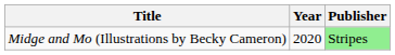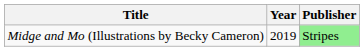 <table class="wikitable">
 <tr>
 <th>Title</th>
 <th>Year</th>
 <th>Publisher</th>
 </tr>
 <tr>
 <td><em>Midge and Mo</em> (Illustrations by Becky Cameron)</td>
-<td>2020</td>
+<td>2019</td>
 <td style="background: lightgreen;">Stripes</td>
 </tr>
 </table>
